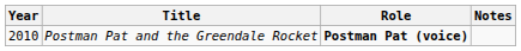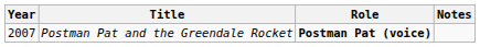 <table class="wikitable">
 <tr>
 <th>Year</th>
 <th>Title</th>
 <th>Role</th>
 <th>Notes</th>
 </tr>
 <tr>
-<td>2010</td>
+<td>2007</td>
 <td><em>Postman Pat and the Greendale Rocket</em></td>
 <td><strong>Postman Pat (voice)</strong></td>
 <td></td>
 </tr>
 </table>
